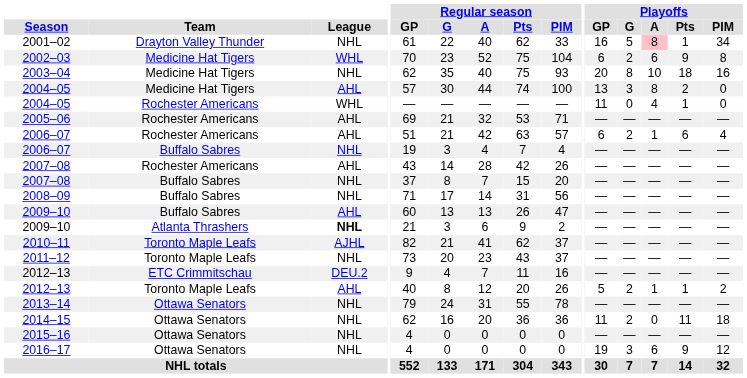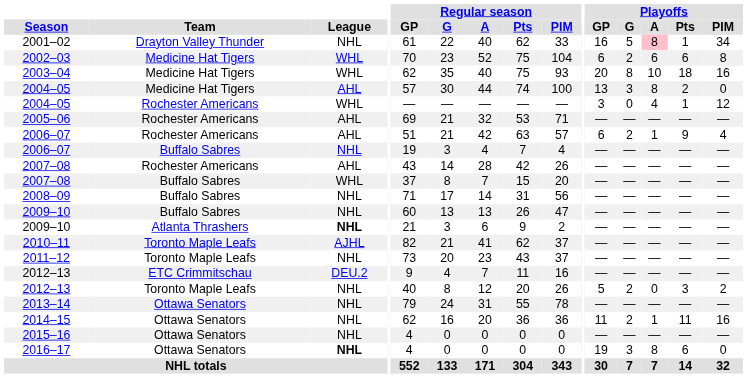 <table border="0" cellpadding="1" cellspacing="0" style="text-align:center; width:60em">
 <tr bgcolor="#e0e0e0">
 <th colspan="3" bgcolor="#ffffff"></th>
 <th rowspan="99" bgcolor="#ffffff"></th>
 <th colspan="5"><a href='#'>Regular season</a></th>
 <th rowspan="99" bgcolor="#ffffff"></th>
 <th colspan="5"><a href='#'>Playoffs</a></th>
 </tr>
 <tr bgcolor="#e0e0e0">
 <th><a href='#'>Season</a></th>
 <th>Team</th>
 <th>League</th>
 <th>GP</th>
 <th><a href='#'>G</a></th>
 <th><a href='#'>A</a></th>
 <th><a href='#'>Pts</a></th>
 <th><a href='#'>PIM</a></th>
 <th>GP</th>
 <th>G</th>
 <th>A</th>
 <th>Pts</th>
 <th>PIM</th>
 </tr>
 <tr>
 <td>2001–02</td>
 <td><a href='#'>Drayton Valley Thunder</a></td>
 <td>NHL</td>
 <td>61</td>
 <td>22</td>
 <td>40</td>
 <td>62</td>
 <td>33</td>
 <td>16</td>
 <td>5</td>
 <td style="background: pink;">8</td>
 <td>1</td>
 <td>34</td>
 </tr>
 <tr bgcolor="#f0f0f0">
 <td><a href='#'>2002–03</a></td>
 <td><a href='#'>Medicine Hat Tigers</a></td>
 <td><a href='#'>WHL</a></td>
 <td>70</td>
 <td>23</td>
 <td>52</td>
 <td>75</td>
 <td>104</td>
 <td>6</td>
 <td>2</td>
 <td>6</td>
-<td>9</td>
+<td>6</td>
 <td>8</td>
 </tr>
 <tr>
 <td><a href='#'>2003–04</a></td>
 <td>Medicine Hat Tigers</td>
-<td>NHL</td>
+<td>WHL</td>
 <td>62</td>
 <td>35</td>
 <td>40</td>
 <td>75</td>
 <td>93</td>
 <td>20</td>
 <td>8</td>
 <td>10</td>
 <td>18</td>
 <td>16</td>
 </tr>
 <tr bgcolor="#f0f0f0">
 <td><a href='#'>2004–05</a></td>
 <td>Medicine Hat Tigers</td>
 <td><a href='#'>AHL</a></td>
 <td>57</td>
 <td>30</td>
 <td>44</td>
 <td>74</td>
 <td>100</td>
 <td>13</td>
 <td>3</td>
 <td>8</td>
 <td>2</td>
 <td>0</td>
 </tr>
 <tr>
 <td><a href='#'>2004–05</a></td>
 <td><a href='#'>Rochester Americans</a></td>
 <td>WHL</td>
 <td>—</td>
 <td>—</td>
 <td>—</td>
 <td>—</td>
 <td>—</td>
-<td>11</td>
+<td>3</td>
 <td>0</td>
 <td>4</td>
 <td>1</td>
-<td>0</td>
+<td>12</td>
 </tr>
 <tr bgcolor="#f0f0f0">
 <td><a href='#'>2005–06</a></td>
 <td>Rochester Americans</td>
 <td>AHL</td>
 <td>69</td>
 <td>21</td>
 <td>32</td>
 <td>53</td>
 <td>71</td>
 <td>—</td>
 <td>—</td>
 <td>—</td>
 <td>—</td>
 <td>—</td>
 </tr>
 <tr>
 <td><a href='#'>2006–07</a></td>
 <td>Rochester Americans</td>
 <td>AHL</td>
 <td>51</td>
 <td>21</td>
 <td>42</td>
 <td>63</td>
 <td>57</td>
 <td>6</td>
 <td>2</td>
 <td>1</td>
-<td>6</td>
+<td>9</td>
 <td>4</td>
 </tr>
 <tr bgcolor="#f0f0f0">
 <td><a href='#'>2006–07</a></td>
 <td><a href='#'>Buffalo Sabres</a></td>
 <td><a href='#'>NHL</a></td>
 <td>19</td>
 <td>3</td>
 <td>4</td>
 <td>7</td>
 <td>4</td>
 <td>—</td>
 <td>—</td>
 <td>—</td>
 <td>—</td>
 <td>—</td>
 </tr>
 <tr>
 <td><a href='#'>2007–08</a></td>
 <td>Rochester Americans</td>
 <td>AHL</td>
 <td>43</td>
 <td>14</td>
 <td>28</td>
 <td>42</td>
 <td>26</td>
 <td>—</td>
 <td>—</td>
 <td>—</td>
 <td>—</td>
 <td>—</td>
 </tr>
 <tr bgcolor="#f0f0f0">
 <td><a href='#'>2007–08</a></td>
 <td>Buffalo Sabres</td>
-<td>NHL</td>
+<td>WHL</td>
 <td>37</td>
 <td>8</td>
 <td>7</td>
 <td>15</td>
 <td>20</td>
 <td>—</td>
 <td>—</td>
 <td>—</td>
 <td>—</td>
 <td>—</td>
 </tr>
 <tr>
 <td><a href='#'>2008–09</a></td>
 <td>Buffalo Sabres</td>
 <td>NHL</td>
 <td>71</td>
 <td>17</td>
 <td>14</td>
 <td>31</td>
 <td>56</td>
 <td>—</td>
 <td>—</td>
 <td>—</td>
 <td>—</td>
 <td>—</td>
 </tr>
 <tr bgcolor="#f0f0f0">
 <td><a href='#'>2009–10</a></td>
 <td>Buffalo Sabres</td>
-<td><a href='#'>AHL</a></td>
+<td>NHL</td>
 <td>60</td>
 <td>13</td>
 <td>13</td>
 <td>26</td>
 <td>47</td>
 <td>—</td>
 <td>—</td>
 <td>—</td>
 <td>—</td>
 <td>—</td>
 </tr>
 <tr>
 <td>2009–10</td>
 <td><a href='#'>Atlanta Thrashers</a></td>
 <td><strong>NHL</strong></td>
 <td>21</td>
 <td>3</td>
 <td>6</td>
 <td>9</td>
 <td>2</td>
 <td>—</td>
 <td>—</td>
 <td>—</td>
 <td>—</td>
 <td>—</td>
 </tr>
 <tr bgcolor="#f0f0f0">
 <td><a href='#'>2010–11</a></td>
 <td><a href='#'>Toronto Maple Leafs</a></td>
 <td><a href='#'>AJHL</a></td>
 <td>82</td>
 <td>21</td>
 <td>41</td>
 <td>62</td>
 <td>37</td>
 <td>—</td>
 <td>—</td>
 <td>—</td>
 <td>—</td>
 <td>—</td>
 </tr>
 <tr>
 <td><a href='#'>2011–12</a></td>
 <td>Toronto Maple Leafs</td>
 <td>NHL</td>
 <td>73</td>
 <td>20</td>
 <td>23</td>
 <td>43</td>
 <td>37</td>
 <td>—</td>
 <td>—</td>
 <td>—</td>
 <td>—</td>
 <td>—</td>
 </tr>
 <tr bgcolor="#f0f0f0">
 <td>2012–13</td>
 <td><a href='#'>ETC Crimmitschau</a></td>
 <td><a href='#'>DEU.2</a></td>
 <td>9</td>
 <td>4</td>
 <td>7</td>
 <td>11</td>
 <td>16</td>
 <td>—</td>
 <td>—</td>
 <td>—</td>
 <td>—</td>
 <td>—</td>
 </tr>
 <tr>
 <td><a href='#'>2012–13</a></td>
 <td>Toronto Maple Leafs</td>
-<td><a href='#'>AHL</a></td>
+<td>NHL</td>
 <td>40</td>
 <td>8</td>
 <td>12</td>
 <td>20</td>
 <td>26</td>
 <td>5</td>
 <td>2</td>
-<td>1</td>
-<td>1</td>
+<td>0</td>
+<td>3</td>
 <td>2</td>
 </tr>
 <tr bgcolor="#f0f0f0">
 <td><a href='#'>2013–14</a></td>
 <td><a href='#'>Ottawa Senators</a></td>
 <td>NHL</td>
 <td>79</td>
 <td>24</td>
 <td>31</td>
 <td>55</td>
 <td>78</td>
 <td>—</td>
 <td>—</td>
 <td>—</td>
 <td>—</td>
 <td>—</td>
 </tr>
 <tr>
 <td><a href='#'>2014–15</a></td>
 <td>Ottawa Senators</td>
 <td>NHL</td>
 <td>62</td>
 <td>16</td>
 <td>20</td>
 <td>36</td>
 <td>36</td>
 <td>11</td>
 <td>2</td>
-<td>0</td>
+<td>1</td>
 <td>11</td>
-<td>18</td>
+<td>16</td>
 </tr>
 <tr bgcolor="#f0f0f0">
 <td><a href='#'>2015–16</a></td>
 <td>Ottawa Senators</td>
 <td>NHL</td>
 <td>4</td>
 <td>0</td>
 <td>0</td>
 <td>0</td>
 <td>0</td>
 <td>—</td>
 <td>—</td>
 <td>—</td>
 <td>—</td>
 <td>—</td>
 </tr>
 <tr>
 <td><a href='#'>2016–17</a></td>
 <td>Ottawa Senators</td>
-<td>NHL</td>
+<td><strong>NHL</strong></td>
 <td>4</td>
 <td>0</td>
 <td>0</td>
 <td>0</td>
 <td>0</td>
 <td>19</td>
 <td>3</td>
+<td>8</td>
 <td>6</td>
-<td>9</td>
-<td>12</td>
+<td>0</td>
 </tr>
 <tr bgcolor="#e0e0e0">
 <th colspan="3">NHL totals</th>
 <th>552</th>
 <th>133</th>
 <th>171</th>
 <th>304</th>
 <th>343</th>
 <th>30</th>
 <th>7</th>
 <th>7</th>
 <th>14</th>
 <th>32</th>
 </tr>
 </table>
